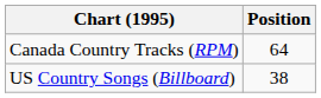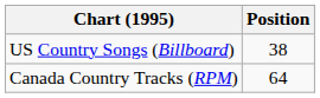 <table class="wikitable sortable">
 <tr>
 <th scope="col">Chart (1995)</th>
 <th scope="col">Position</th>
 </tr>
 <tr>
+<td>US <a href='#'>Country Songs</a> (<em><a href='#'>Billboard</a></em>)</td>
+<td align="center">38</td>
+</tr>
+<tr>
 <td>Canada Country Tracks (<em><a href='#'>RPM</a></em>)</td>
 <td align="center">64</td>
 </tr>
-<tr>
-<td>US <a href='#'>Country Songs</a> (<em><a href='#'>Billboard</a></em>)</td>
-<td align="center">38</td>
-</tr>
 </table>
